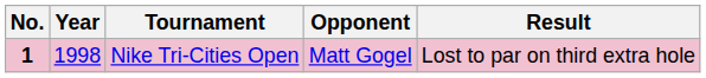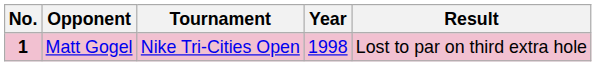 <table class="wikitable" style="font-size:95%;">
 <tr>
 <th>No.</th>
+<th>Opponent</th>
+<th>Tournament</th>
 <th>Year</th>
-<th>Tournament</th>
-<th>Opponent</th>
 <th>Result</th>
 </tr>
 <tr style="background:#F2C1D1;">
 <td align=center><strong>1</strong></td>
+<td> <a href='#'>Matt Gogel</a></td>
+<td><a href='#'>Nike Tri-Cities Open</a></td>
 <td><a href='#'>1998</a></td>
-<td><a href='#'>Nike Tri-Cities Open</a></td>
-<td> <a href='#'>Matt Gogel</a></td>
 <td>Lost to par on third extra hole</td>
 </tr>
 </table>
